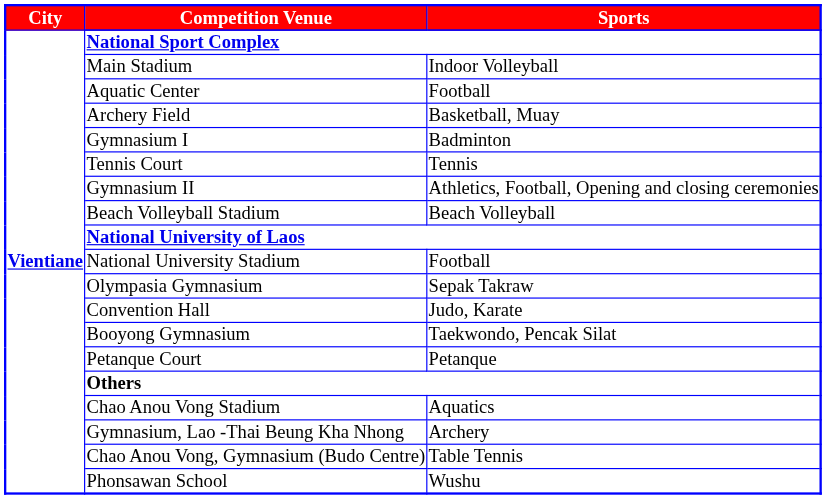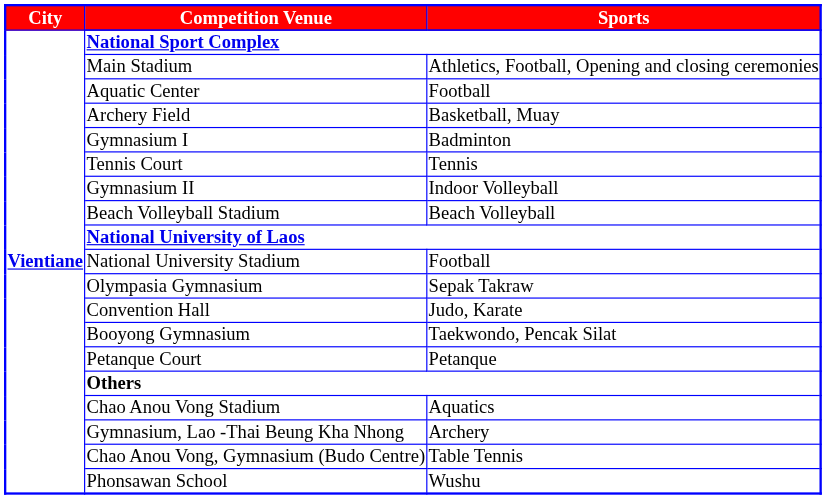 <table border=1 style="border-collapse:collapse; text-align:left; font-size:100%; border:2px solid blue;">
 <tr style="text-align:center; color:white; font-weight:bold; background:red;">
 <td>City</td>
 <td>Competition Venue</td>
 <td>Sports</td>
 </tr>
 <tr>
 <th rowspan=20><a href='#'>Vientiane</a></th>
 </tr>
 <tr>
 <th colspan=2><a href='#'>National Sport Complex</a></th>
 </tr>
 <tr>
 <td>Main Stadium</td>
-<td>Indoor Volleyball</td>
+<td>Athletics, Football, Opening and closing ceremonies</td>
 </tr>
 <tr>
 <td>Aquatic Center</td>
 <td>Football</td>
 </tr>
 <tr>
 <td>Archery Field</td>
 <td>Basketball, Muay</td>
 </tr>
 <tr>
 <td>Gymnasium I</td>
 <td>Badminton</td>
 </tr>
 <tr>
 <td>Tennis Court</td>
 <td>Tennis</td>
 </tr>
 <tr>
 <td>Gymnasium II</td>
-<td>Athletics, Football, Opening and closing ceremonies</td>
+<td>Indoor Volleyball</td>
 </tr>
 <tr>
 <td>Beach Volleyball Stadium</td>
 <td>Beach Volleyball</td>
 </tr>
 <tr>
 <th colspan=2><a href='#'>National University of Laos</a></th>
 </tr>
 <tr>
 <td>National University Stadium</td>
 <td>Football</td>
 </tr>
 <tr>
 <td>Olympasia Gymnasium</td>
 <td>Sepak Takraw</td>
 </tr>
 <tr>
 <td>Convention Hall</td>
 <td>Judo, Karate</td>
 </tr>
 <tr>
 <td>Booyong Gymnasium</td>
 <td>Taekwondo, Pencak Silat</td>
 </tr>
 <tr>
 <td>Petanque Court</td>
 <td>Petanque</td>
 </tr>
 <tr>
 <th colspan=2>Others</th>
 </tr>
 <tr>
 <td>Chao Anou Vong Stadium</td>
 <td>Aquatics</td>
 </tr>
 <tr>
 <td>Gymnasium, Lao -Thai Beung Kha Nhong</td>
 <td>Archery</td>
 </tr>
 <tr>
 <td>Chao Anou Vong, Gymnasium (Budo Centre)</td>
 <td>Table Tennis</td>
 </tr>
 <tr>
 <td>Phonsawan School</td>
 <td>Wushu</td>
 </tr>
 </table>
